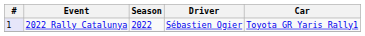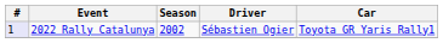 <table class="wikitable">
 <tr>
 <th> # </th>
 <th>Event</th>
 <th>Season</th>
 <th>Driver</th>
 <th>Car</th>
 </tr>
 <tr>
 <td style="background: lavender;">1</td>
 <td> <a href='#'>2022 Rally Catalunya</a></td>
-<td><a href='#'>2022</a></td>
+<td><a href='#'>2002</a></td>
 <td> <a href='#'>Sébastien Ogier</a></td>
 <td><a href='#'>Toyota GR Yaris Rally1</a></td>
 </tr>
 <tr>
 </tr>
 </table>
